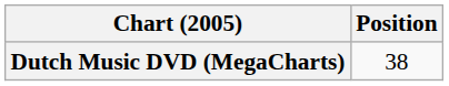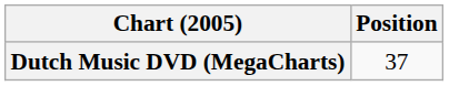 <table class="wikitable plainrowheaders" style="text-align:center">
 <tr>
 <th scope="col">Chart (2005)</th>
 <th scope="col">Position</th>
 </tr>
 <tr>
 <th scope="row">Dutch Music DVD (MegaCharts)</th>
-<td>38</td>
+<td>37</td>
 </tr>
 </table>
